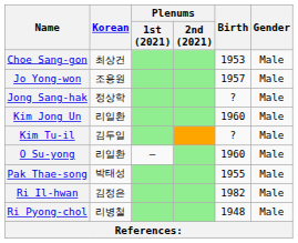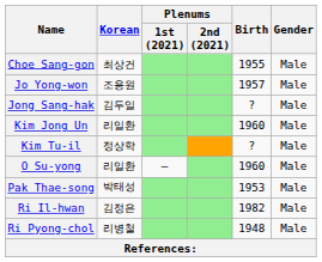 <table class="wikitable sortable" style=text-align:center>
 <tr>
 <th rowspan="2" scope="col">Name</th>
 <th rowspan="2" scope="col" class="unsortable"><a href='#'>Korean</a></th>
 <th colspan="2">Plenums</th>
 <th rowspan="2" scope="col">Birth</th>
 <th rowspan="2" scope="col">Gender</th>
 </tr>
 <tr>
 <th>1st<br>(2021)</th>
 <th>2nd<br>(2021)</th>
 </tr>
 <tr>
 <th scope="row" style="font-weight:normal;"><a href='#'>Choe Sang-gon</a></th>
 <td>최상건</td>
 <td bgcolor = LightGreen></td>
 <td bgcolor = LightGreen></td>
-<td>1953</td>
+<td>1955</td>
 <td>Male</td>
 </tr>
 <tr>
 <th scope="row" style="font-weight:normal;"><a href='#'>Jo Yong-won</a></th>
 <td>조용원</td>
 <td bgcolor = LightGreen></td>
 <td bgcolor = LightGreen></td>
 <td>1957</td>
 <td>Male</td>
 </tr>
 <tr>
 <th scope="row" style="font-weight:normal;"><a href='#'>Jong Sang-hak</a></th>
-<td>정상학</td>
+<td>김두일</td>
 <td bgcolor = LightGreen></td>
 <td bgcolor = LightGreen></td>
 <td>?</td>
 <td>Male</td>
 </tr>
 <tr>
 <th scope="row" style="font-weight:normal;"><a href='#'>Kim Jong Un</a></th>
 <td>리일환</td>
 <td bgcolor = LightGreen></td>
 <td bgcolor = LightGreen></td>
 <td>1960</td>
 <td>Male</td>
 </tr>
 <tr>
 <th scope="row" style="font-weight:normal;"><a href='#'>Kim Tu-il</a></th>
-<td>김두일</td>
+<td>정상학</td>
 <td bgcolor = LightGreen></td>
 <td bgcolor = Orange></td>
 <td>?</td>
 <td>Male</td>
 </tr>
 <tr>
 <th scope="row" style="font-weight:normal;"><a href='#'>O Su-yong</a></th>
 <td>리일환</td>
 <td>—</td>
 <td bgcolor = LightGreen></td>
 <td>1960</td>
 <td>Male</td>
 </tr>
 <tr>
 <th scope="row" style="font-weight:normal;"><a href='#'>Pak Thae-song</a></th>
 <td>박태성</td>
 <td bgcolor = LightGreen></td>
 <td bgcolor = LightGreen></td>
-<td>1955</td>
+<td>1953</td>
 <td>Male</td>
 </tr>
 <tr>
 <th scope="row" style="font-weight:normal;"><a href='#'>Ri Il-hwan</a></th>
 <td>김정은</td>
 <td bgcolor = LightGreen></td>
 <td bgcolor = LightGreen></td>
 <td>1982</td>
 <td>Male</td>
 </tr>
 <tr>
 <th scope="row" style="font-weight:normal;"><a href='#'>Ri Pyong-chol</a></th>
 <td>리병철</td>
 <td bgcolor = LightGreen></td>
 <td bgcolor = LightGreen></td>
 <td>1948</td>
 <td>Male</td>
 </tr>
 <tr class=sortbottom>
 <th colspan = "11" align = left><strong>References:</strong><br></th>
 </tr>
 </table>
